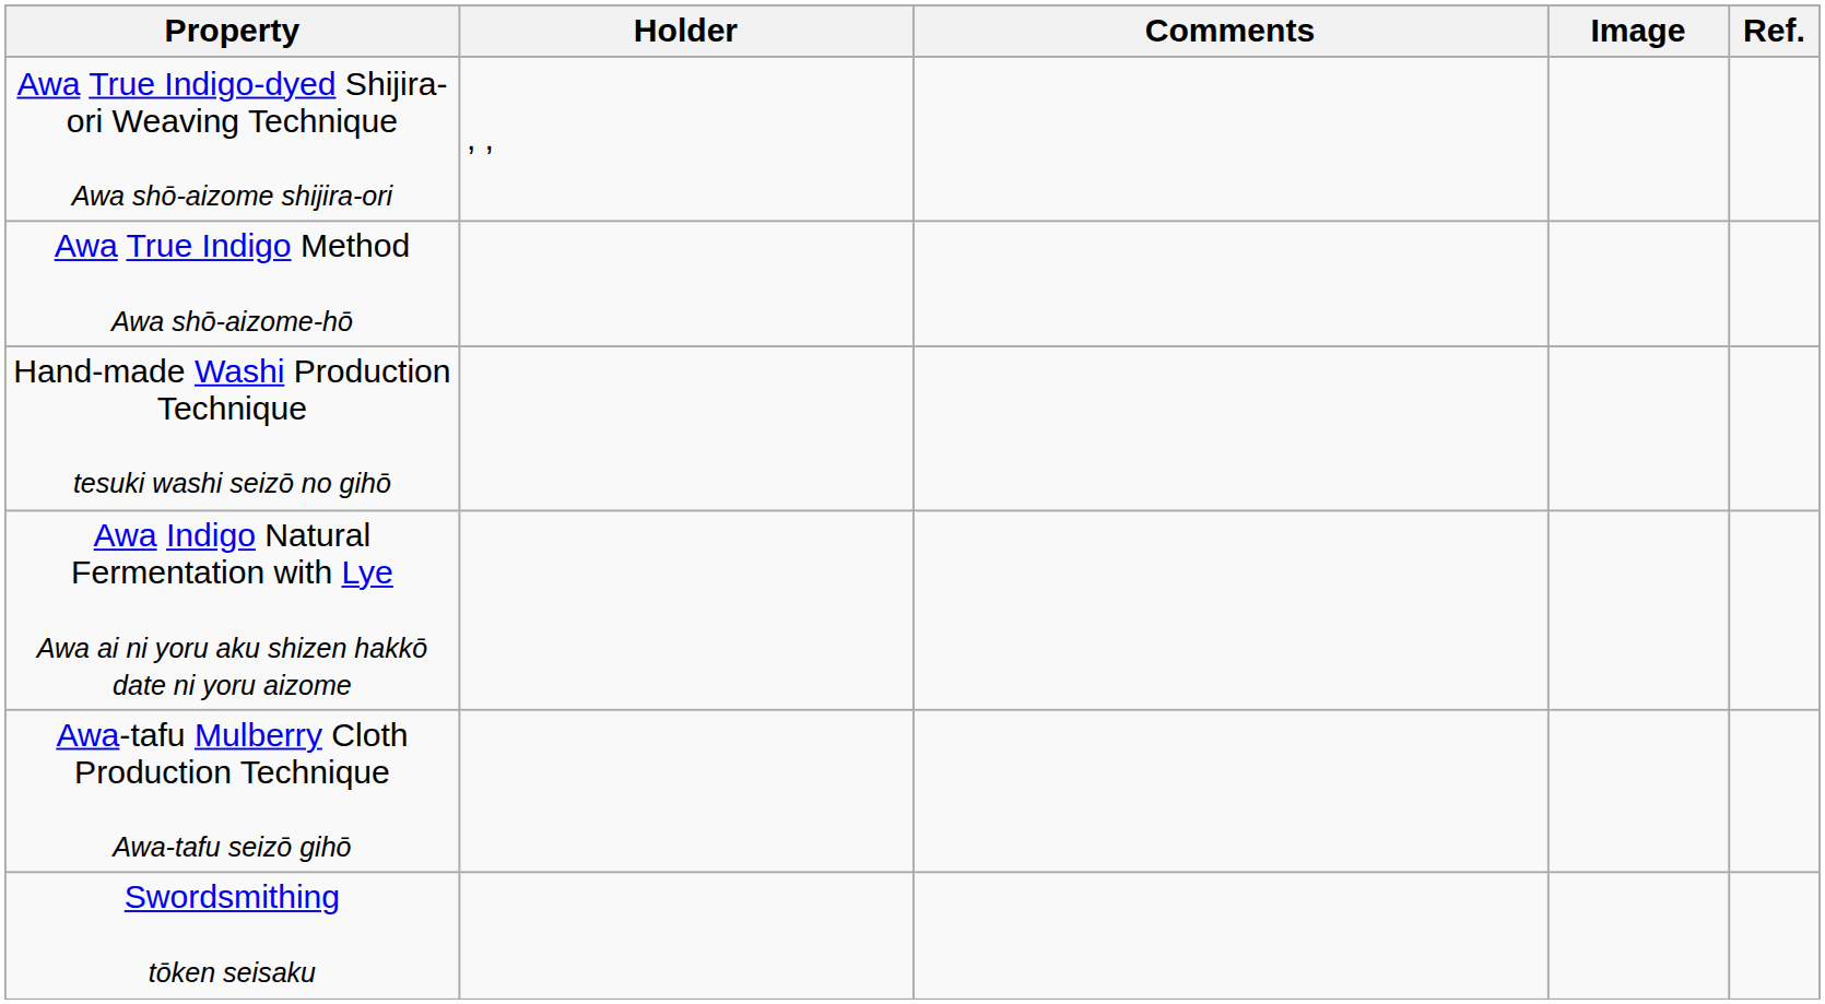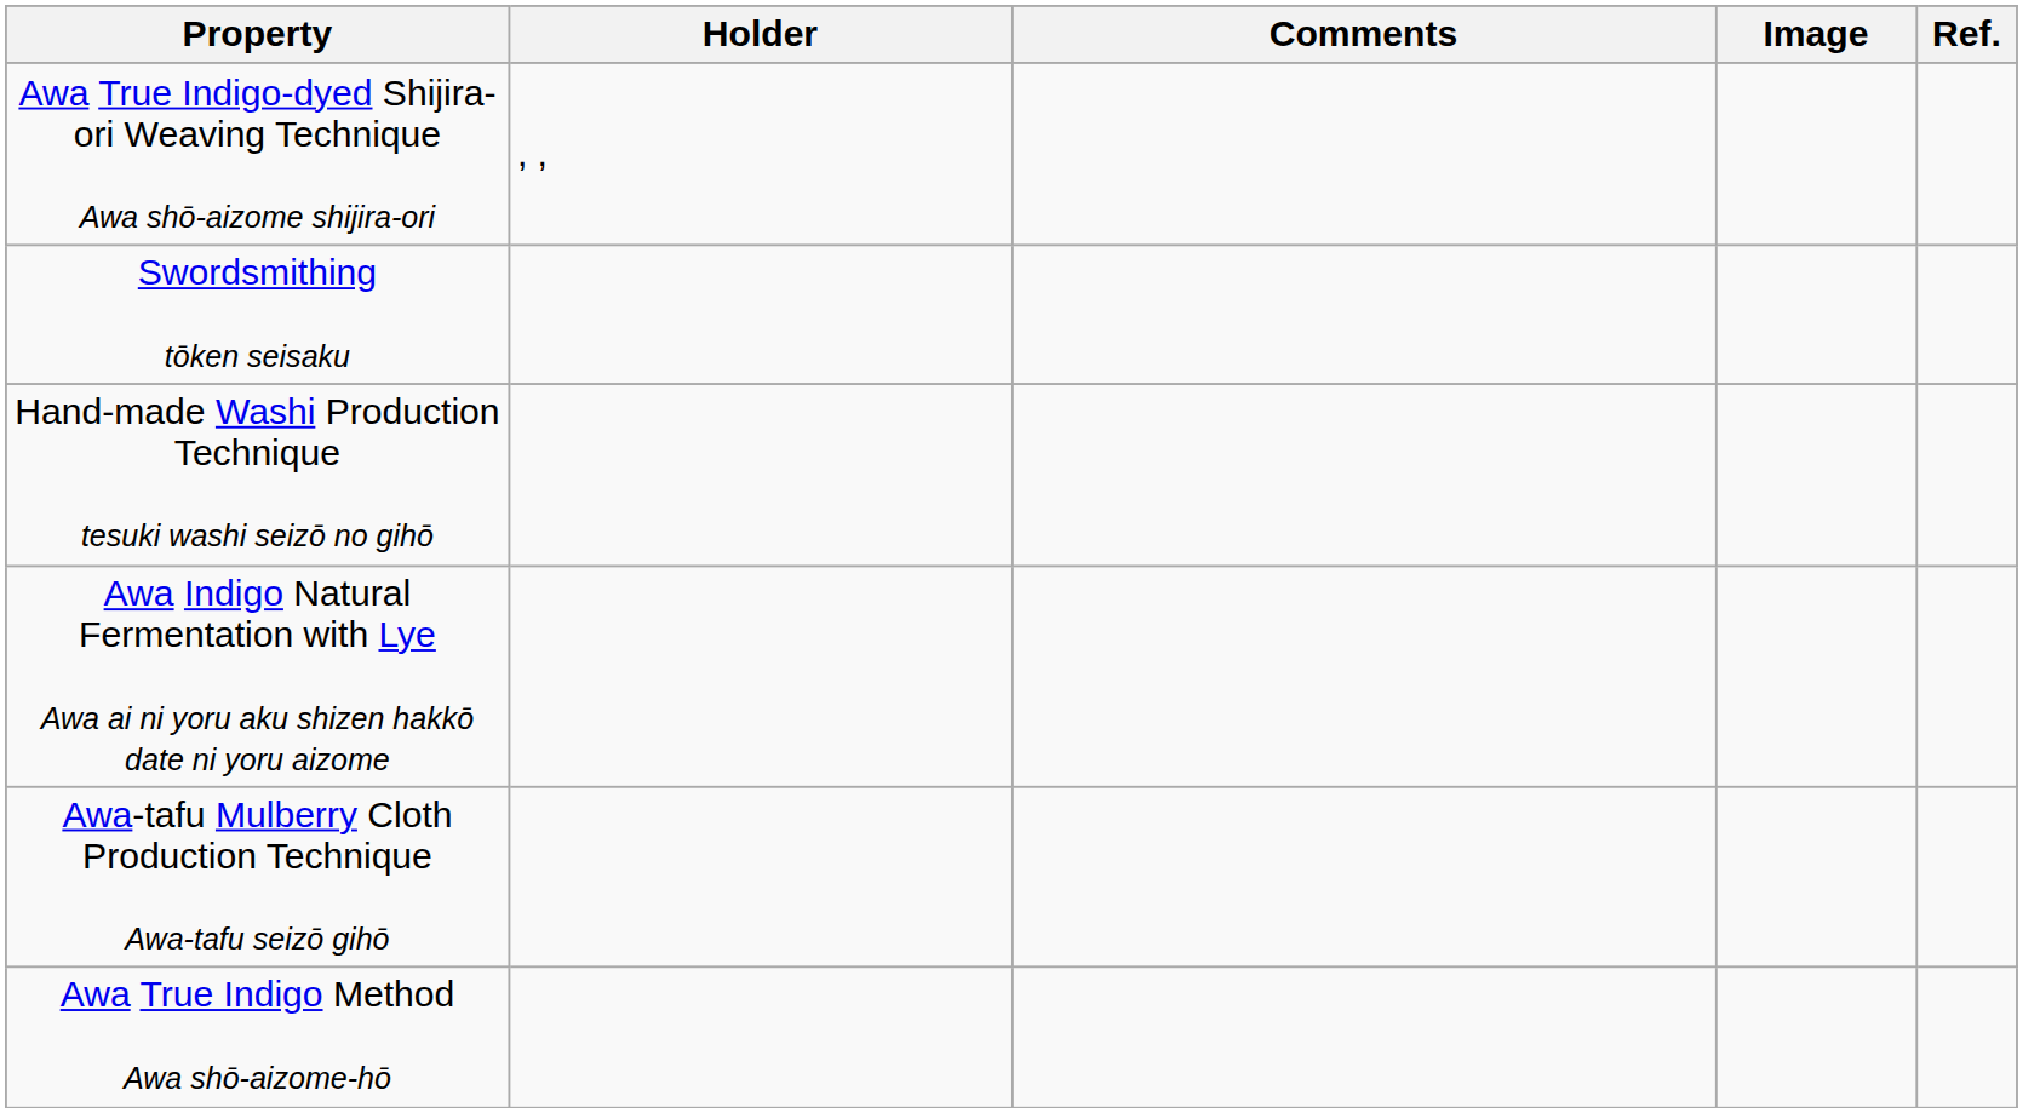 <table class="wikitable sortable"  style="width:100%;">
 <tr>
 <th width="25%" align="left">Property</th>
 <th width="25%" align="left">Holder</th>
 <th width="35%" align="left" class="unsortable">Comments</th>
 <th width="10%" align="left" class="unsortable">Image</th>
 <th width="5%" align="left" class="unsortable">Ref.</th>
 </tr>
 <tr>
 <td align="center"><a href='#'>Awa</a> <a href='#'>True Indigo-dyed</a> Shijira-ori Weaving Technique<br><br><small><em>Awa shō-aizome shijira-ori</em></small></td>
 <td>, , </td>
 <td></td>
 <td></td>
 <td></td>
 </tr>
 <tr>
-<td align="center"><a href='#'>Awa</a> <a href='#'>True Indigo</a> Method<br><br><small><em>Awa shō-aizome-hō</em></small></td>
+<td align="center"><a href='#'>Swordsmithing</a><br><br><small><em>tōken seisaku</em></small></td>
 <td></td>
 <td></td>
 <td></td>
 <td></td>
 </tr>
 <tr>
 <td align="center">Hand-made <a href='#'>Washi</a> Production Technique<br><br><small><em>tesuki washi seizō no gihō</em></small></td>
 <td></td>
 <td></td>
 <td></td>
 <td></td>
 </tr>
 <tr>
 <td align="center"><a href='#'>Awa</a> <a href='#'>Indigo</a> Natural Fermentation with <a href='#'>Lye</a><br><br><small><em>Awa ai ni yoru aku shizen hakkō date ni yoru aizome</em></small></td>
 <td></td>
 <td></td>
 <td></td>
 <td></td>
 </tr>
 <tr>
 <td align="center"><a href='#'>Awa</a>-tafu <a href='#'>Mulberry</a> Cloth Production Technique<br><br><small><em>Awa-tafu seizō gihō</em></small></td>
 <td></td>
 <td></td>
 <td></td>
 <td></td>
 </tr>
 <tr>
-<td align="center"><a href='#'>Swordsmithing</a><br><br><small><em>tōken seisaku</em></small></td>
+<td align="center"><a href='#'>Awa</a> <a href='#'>True Indigo</a> Method<br><br><small><em>Awa shō-aizome-hō</em></small></td>
 <td></td>
 <td></td>
 <td></td>
 <td></td>
 </tr>
 <tr>
 </tr>
 </table>
